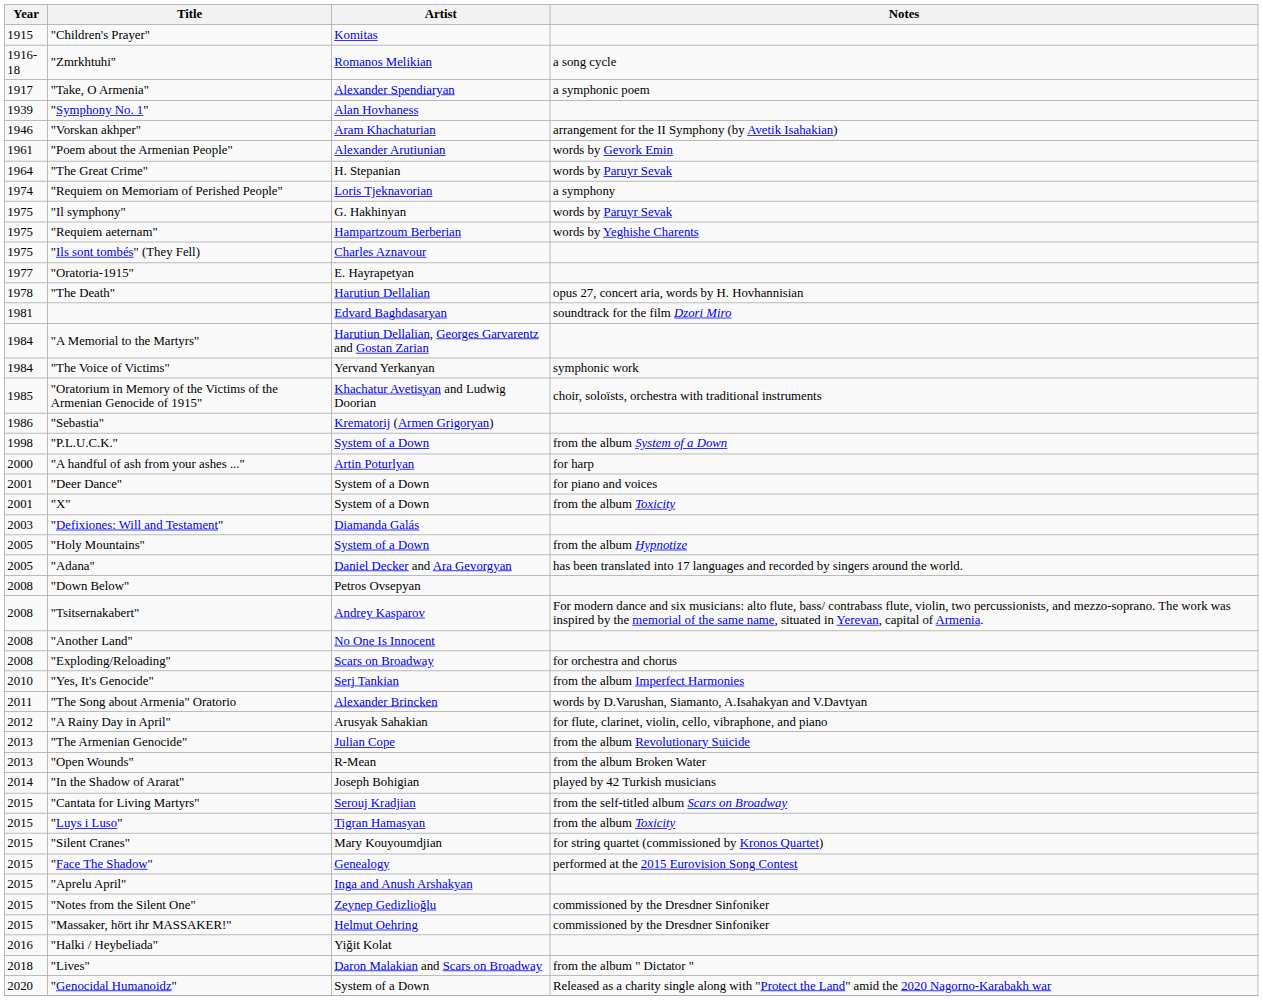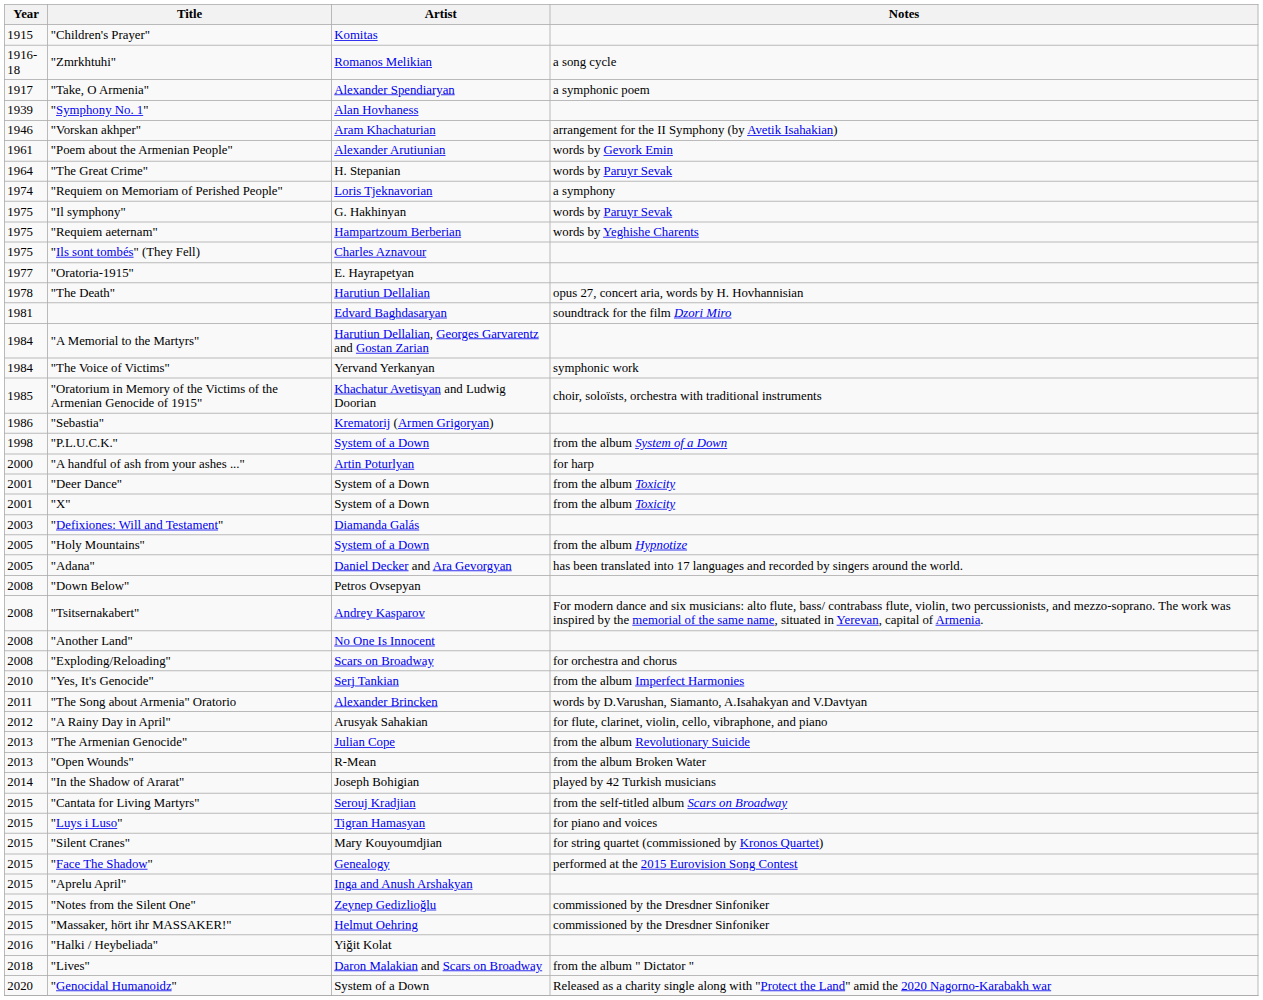 <table class="wikitable">
 <tr>
 <th>Year</th>
 <th>Title</th>
 <th>Artist</th>
 <th>Notes</th>
 </tr>
 <tr>
 <td>1915</td>
 <td>"Children's Prayer"</td>
 <td><a href='#'>Komitas</a></td>
 <td></td>
 </tr>
 <tr>
 <td>1916-18</td>
 <td>"Zmrkhtuhi"</td>
 <td><a href='#'>Romanos Melikian</a></td>
 <td>a song cycle</td>
 </tr>
 <tr>
 <td>1917</td>
 <td>"Take, O Armenia"</td>
 <td><a href='#'>Alexander Spendiaryan</a></td>
 <td>a symphonic poem</td>
 </tr>
 <tr>
 <td>1939</td>
 <td>"<a href='#'>Symphony No. 1</a>"</td>
 <td><a href='#'>Alan Hovhaness</a></td>
 <td></td>
 </tr>
 <tr>
 <td>1946</td>
 <td>"Vorskan akhper"</td>
 <td><a href='#'>Aram Khachaturian</a></td>
 <td>arrangement for the II Symphony (by <a href='#'>Avetik Isahakian</a>)</td>
 </tr>
 <tr>
 <td>1961</td>
 <td>"Poem about the Armenian People"</td>
 <td><a href='#'>Alexander Arutiunian</a></td>
 <td>words by <a href='#'>Gevork Emin</a></td>
 </tr>
 <tr>
 <td>1964</td>
 <td>"The Great Crime"</td>
 <td>H. Stepanian</td>
 <td>words by <a href='#'>Paruyr Sevak</a></td>
 </tr>
 <tr>
 <td>1974</td>
 <td>"Requiem on Memoriam of Perished People"</td>
 <td><a href='#'>Loris Tjeknavorian</a></td>
 <td>a symphony</td>
 </tr>
 <tr>
 <td>1975</td>
 <td>"Il symphony"</td>
 <td>G. Hakhinyan</td>
 <td>words by <a href='#'>Paruyr Sevak</a></td>
 </tr>
 <tr>
 <td>1975</td>
 <td>"Requiem aeternam"</td>
 <td><a href='#'>Hampartzoum Berberian</a></td>
 <td>words by <a href='#'>Yeghishe Charents</a></td>
 </tr>
 <tr>
 <td>1975</td>
 <td>"<a href='#'>Ils sont tombés</a>" (They Fell)</td>
 <td><a href='#'>Charles Aznavour</a></td>
 <td></td>
 </tr>
 <tr>
 <td>1977</td>
 <td>"Oratoria-1915"</td>
 <td>E. Hayrapetyan</td>
 <td></td>
 </tr>
 <tr>
 <td>1978</td>
 <td>"The Death"</td>
 <td><a href='#'>Harutiun Dellalian</a></td>
 <td>opus 27, concert aria, words by H. Hovhannisian</td>
 </tr>
 <tr>
 <td>1981</td>
 <td></td>
 <td><a href='#'>Edvard Baghdasaryan</a></td>
 <td>soundtrack for the film <em><a href='#'>Dzori Miro</a></em></td>
 </tr>
 <tr>
 <td>1984</td>
 <td>"A Memorial to the Martyrs"</td>
 <td><a href='#'>Harutiun Dellalian</a>, <a href='#'>Georges Garvarentz</a> and <a href='#'>Gostan Zarian</a></td>
 <td></td>
 </tr>
 <tr>
 <td>1984</td>
 <td>"The Voice of Victims"</td>
 <td>Yervand Yerkanyan</td>
 <td>symphonic work</td>
 </tr>
 <tr>
 <td>1985</td>
 <td>"Oratorium in Memory of the Victims of the Armenian Genocide of 1915"</td>
 <td><a href='#'>Khachatur Avetisyan</a> and Ludwig Doorian</td>
 <td>choir, soloïsts, orchestra with traditional instruments</td>
 </tr>
 <tr>
 <td>1986</td>
 <td>"Sebastia"</td>
 <td><a href='#'>Krematorij</a> (<a href='#'>Armen Grigoryan</a>)</td>
 <td></td>
 </tr>
 <tr>
 <td>1998</td>
 <td>"P.L.U.C.K."</td>
 <td><a href='#'>System of a Down</a></td>
 <td>from the album <em><a href='#'>System of a Down</a></em></td>
 </tr>
 <tr>
 <td>2000</td>
 <td>"A handful of ash from your ashes ..."</td>
 <td><a href='#'>Artin Poturlyan</a></td>
 <td>for harp</td>
 </tr>
 <tr>
 <td>2001</td>
 <td>"Deer Dance"</td>
 <td>System of a Down</td>
-<td>for piano and voices</td>
+<td>from the album <em><a href='#'>Toxicity</a></em></td>
 </tr>
 <tr>
 <td>2001</td>
 <td>"X"</td>
 <td>System of a Down</td>
 <td>from the album <em><a href='#'>Toxicity</a></em></td>
 </tr>
 <tr>
 <td>2003</td>
 <td>"<a href='#'>Defixiones: Will and Testament</a>"</td>
 <td><a href='#'>Diamanda Galás</a></td>
 <td></td>
 </tr>
 <tr>
 <td>2005</td>
 <td>"Holy Mountains"</td>
 <td><a href='#'>System of a Down</a></td>
 <td>from the album <em><a href='#'>Hypnotize</a></em></td>
 </tr>
 <tr>
 <td>2005</td>
 <td>"Adana"</td>
 <td><a href='#'>Daniel Decker</a> and <a href='#'>Ara Gevorgyan</a></td>
 <td>has been translated into 17 languages and recorded by singers around the world.</td>
 </tr>
 <tr>
 <td>2008</td>
 <td>"Down Below"</td>
 <td>Petros Ovsepyan</td>
 <td></td>
 </tr>
 <tr>
 <td>2008</td>
 <td>"Tsitsernakabert"</td>
 <td><a href='#'>Andrey Kasparov</a></td>
 <td>For modern dance and six musicians: alto flute, bass/ contrabass flute, violin, two percussionists, and mezzo-soprano. The work was inspired by the <a href='#'>memorial of the same name</a>, situated in <a href='#'>Yerevan</a>, capital of <a href='#'>Armenia</a>.</td>
 </tr>
 <tr>
 <td>2008</td>
 <td>"Another Land"</td>
 <td><a href='#'>No One Is Innocent</a></td>
 <td></td>
 </tr>
 <tr>
 <td>2008</td>
 <td>"Exploding/Reloading"</td>
 <td><a href='#'>Scars on Broadway</a></td>
 <td>for orchestra and chorus</td>
 </tr>
 <tr>
 <td>2010</td>
 <td>"Yes, It's Genocide"</td>
 <td><a href='#'>Serj Tankian</a></td>
 <td>from the album <a href='#'>Imperfect Harmonies</a></td>
 </tr>
 <tr>
 <td>2011</td>
 <td>"The Song about Armenia" Oratorio</td>
 <td><a href='#'>Alexander Brincken</a></td>
 <td>words by D.Varushan, Siamanto, A.Isahakyan and V.Davtyan</td>
 </tr>
 <tr>
 <td>2012</td>
 <td>"A Rainy Day in April"</td>
 <td>Arusyak Sahakian</td>
 <td>for flute, clarinet, violin, cello, vibraphone, and piano</td>
 </tr>
 <tr>
 <td>2013</td>
 <td>"The Armenian Genocide"</td>
 <td><a href='#'>Julian Cope</a></td>
 <td>from the album <a href='#'>Revolutionary Suicide</a></td>
 </tr>
 <tr>
 <td>2013</td>
 <td>"Open Wounds"</td>
 <td>R-Mean</td>
 <td>from the album Broken Water</td>
 </tr>
 <tr>
 <td>2014</td>
 <td>"In the Shadow of Ararat"</td>
 <td>Joseph Bohigian</td>
 <td>played by 42 Turkish musicians</td>
 </tr>
 <tr>
 <td>2015</td>
 <td>"Cantata for Living Martyrs"</td>
 <td><a href='#'>Serouj Kradjian</a></td>
 <td>from the self-titled album <em><a href='#'>Scars on Broadway</a></em></td>
 </tr>
 <tr>
 <td>2015</td>
 <td>"<a href='#'>Luys i Luso</a>"</td>
 <td><a href='#'>Tigran Hamasyan</a></td>
-<td>from the album <em><a href='#'>Toxicity</a></em></td>
+<td>for piano and voices</td>
 </tr>
 <tr>
 <td>2015</td>
 <td>"Silent Cranes"</td>
 <td>Mary Kouyoumdjian</td>
 <td>for string quartet (commissioned by <a href='#'>Kronos Quartet</a>)</td>
 </tr>
 <tr>
 <td>2015</td>
 <td>"<a href='#'>Face The Shadow</a>"</td>
 <td><a href='#'>Genealogy</a></td>
 <td>performed at the <a href='#'>2015 Eurovision Song Contest</a></td>
 </tr>
 <tr>
 <td>2015</td>
 <td>"Aprelu April"</td>
 <td><a href='#'>Inga and Anush Arshakyan</a></td>
 <td></td>
 </tr>
 <tr>
 <td>2015</td>
 <td>"Notes from the Silent One"</td>
 <td><a href='#'>Zeynep Gedizlioğlu</a></td>
 <td>commissioned by the Dresdner Sinfoniker</td>
 </tr>
 <tr>
 <td>2015</td>
 <td>"Massaker, hört ihr MASSAKER!"</td>
 <td><a href='#'>Helmut Oehring</a></td>
 <td>commissioned by the Dresdner Sinfoniker</td>
 </tr>
 <tr>
 <td>2016</td>
 <td>"Halki / Heybeliada"</td>
 <td>Yiğit Kolat</td>
 <td></td>
 </tr>
 <tr>
 <td>2018</td>
 <td>"Lives"</td>
 <td><a href='#'>Daron Malakian</a> and <a href='#'>Scars on Broadway</a></td>
 <td>from the album " Dictator "</td>
 </tr>
 <tr>
 <td>2020</td>
 <td>"<a href='#'>Genocidal Humanoidz</a>"</td>
 <td>System of a Down</td>
 <td>Released as a charity single along with "<a href='#'>Protect the Land</a>" amid the <a href='#'>2020 Nagorno-Karabakh war</a></td>
 </tr>
 <tr>
 </tr>
 </table>
